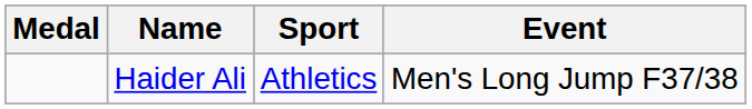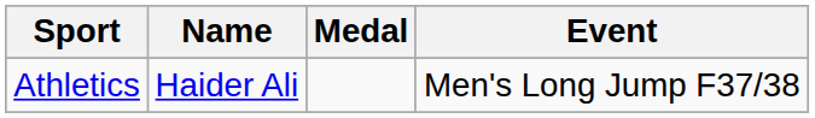 <table class="wikitable">
 <tr>
+<th>Sport</th>
+<th>Name</th>
 <th>Medal</th>
-<th>Name</th>
-<th>Sport</th>
 <th>Event</th>
 </tr>
 <tr>
+<td><a href='#'>Athletics</a></td>
+<td><a href='#'>Haider Ali</a></td>
 <td></td>
-<td><a href='#'>Haider Ali</a></td>
-<td><a href='#'>Athletics</a></td>
 <td>Men's Long Jump F37/38</td>
 </tr>
 </table>
